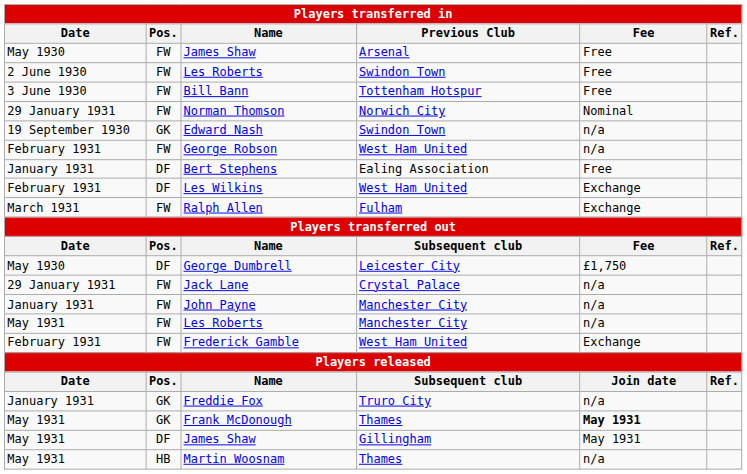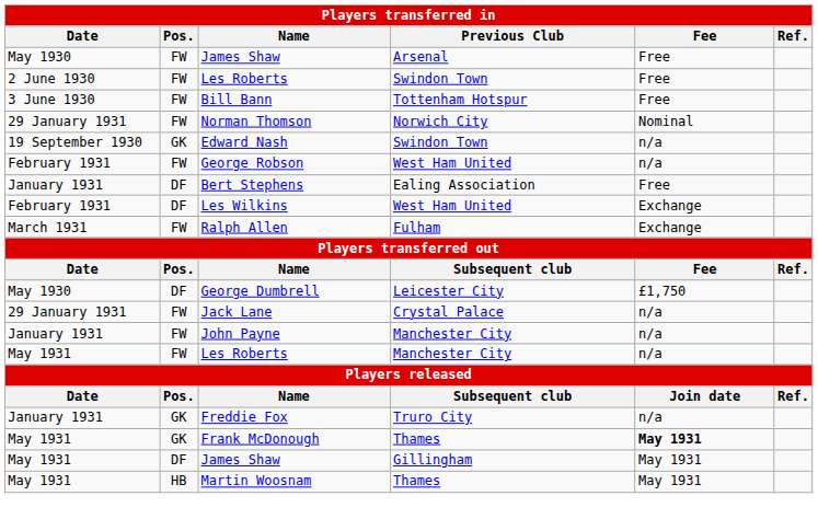 <table style="font-size:95%;" class="wikitable">
 <tr>
 <th style="background:#d00; color:white; text-align:center;" colspan="6">Players transferred in</th>
 </tr>
 <tr>
 <th style="width:140px;">Date</th>
 <th style="width:25px;">Pos.</th>
 <th style="width:175px;">Name</th>
 <th style="width:225px;">Previous Club</th>
 <th style="width:125px;">Fee</th>
 <th style="width:25px;">Ref.</th>
 </tr>
 <tr>
 <td>May 1930</td>
 <td style="text-align:center;">FW</td>
 <td> <a href='#'>James Shaw</a></td>
 <td> <a href='#'>Arsenal</a></td>
 <td>Free</td>
 <td></td>
 </tr>
 <tr>
 <td>2 June 1930</td>
 <td style="text-align:center;">FW</td>
 <td> <a href='#'>Les Roberts</a></td>
 <td> <a href='#'>Swindon Town</a></td>
 <td>Free</td>
 <td></td>
 </tr>
 <tr>
 <td>3 June 1930</td>
 <td style="text-align:center;">FW</td>
 <td> <a href='#'>Bill Bann</a></td>
 <td> <a href='#'>Tottenham Hotspur</a></td>
 <td>Free</td>
 <td></td>
 </tr>
 <tr>
 <td>29 January 1931</td>
 <td style="text-align:center;">FW</td>
 <td> <a href='#'>Norman Thomson</a></td>
 <td> <a href='#'>Norwich City</a></td>
 <td>Nominal</td>
 <td></td>
 </tr>
 <tr>
 <td>19 September 1930</td>
 <td style="text-align:center;">GK</td>
 <td> <a href='#'>Edward Nash</a></td>
 <td> <a href='#'>Swindon Town</a></td>
 <td>n/a</td>
 <td></td>
 </tr>
 <tr>
 <td>February 1931</td>
 <td style="text-align:center;">FW</td>
 <td> <a href='#'>George Robson</a></td>
 <td> <a href='#'>West Ham United</a></td>
 <td>n/a</td>
 <td></td>
 </tr>
 <tr>
 <td>January 1931</td>
 <td style="text-align:center;">DF</td>
 <td> <a href='#'>Bert Stephens</a></td>
 <td> Ealing Association</td>
 <td>Free</td>
 <td></td>
 </tr>
 <tr>
 <td>February 1931</td>
 <td style="text-align:center;">DF</td>
 <td> <a href='#'>Les Wilkins</a></td>
 <td> <a href='#'>West Ham United</a></td>
 <td>Exchange</td>
 <td></td>
 </tr>
 <tr>
 <td>March 1931</td>
 <td style="text-align:center;">FW</td>
 <td> <a href='#'>Ralph Allen</a></td>
 <td> <a href='#'>Fulham</a></td>
 <td>Exchange</td>
 <td></td>
 </tr>
 <tr>
 <th style="background:#d00; color:white; text-align:center;" colspan="6">Players transferred out</th>
 </tr>
 <tr>
 <th>Date</th>
 <th>Pos.</th>
 <th>Name</th>
 <th>Subsequent club</th>
 <th>Fee</th>
 <th>Ref.</th>
 </tr>
 <tr>
 <td>May 1930</td>
 <td style="text-align:center;">DF</td>
 <td> <a href='#'>George Dumbrell</a></td>
 <td> <a href='#'>Leicester City</a></td>
 <td>£1,750</td>
 <td></td>
 </tr>
 <tr>
 <td>29 January 1931</td>
 <td style="text-align:center;">FW</td>
 <td> <a href='#'>Jack Lane</a></td>
 <td> <a href='#'>Crystal Palace</a></td>
 <td>n/a</td>
 <td></td>
 </tr>
 <tr>
 <td>January 1931</td>
 <td style="text-align:center;">FW</td>
 <td> <a href='#'>John Payne</a></td>
 <td> <a href='#'>Manchester City</a></td>
 <td>n/a</td>
 <td></td>
 </tr>
 <tr>
 <td>May 1931</td>
 <td style="text-align:center;">FW</td>
 <td> <a href='#'>Les Roberts</a></td>
 <td> <a href='#'>Manchester City</a></td>
 <td>n/a</td>
 <td></td>
 </tr>
 <tr>
-<td>February 1931</td>
-<td style="text-align:center;">FW</td>
-<td> <a href='#'>Frederick Gamble</a></td>
-<td> <a href='#'>West Ham United</a></td>
-<td>Exchange</td>
-<td></td>
-</tr>
-<tr>
 <th style="background:#d00; color:white; text-align:center;" colspan="6">Players released</th>
 </tr>
 <tr>
 <th>Date</th>
 <th>Pos.</th>
 <th>Name</th>
 <th>Subsequent club</th>
 <th>Join date</th>
 <th>Ref.</th>
 </tr>
 <tr>
 <td>January 1931</td>
 <td style="text-align:center;">GK</td>
 <td> <a href='#'>Freddie Fox</a></td>
 <td> <a href='#'>Truro City</a></td>
 <td>n/a</td>
 <td></td>
 </tr>
 <tr>
 <td>May 1931</td>
 <td style="text-align:center;">GK</td>
 <td> <a href='#'>Frank McDonough</a></td>
 <td> <a href='#'>Thames</a></td>
 <td><strong>May 1931</strong></td>
 <td></td>
 </tr>
 <tr>
 <td>May 1931</td>
 <td style="text-align:center;">DF</td>
 <td> <a href='#'>James Shaw</a></td>
 <td> <a href='#'>Gillingham</a></td>
 <td>May 1931</td>
 <td></td>
 </tr>
 <tr>
 <td>May 1931</td>
 <td style="text-align:center;">HB</td>
 <td> <a href='#'>Martin Woosnam</a></td>
 <td> <a href='#'>Thames</a></td>
-<td>n/a</td>
+<td>May 1931</td>
 <td></td>
 </tr>
 </table>
